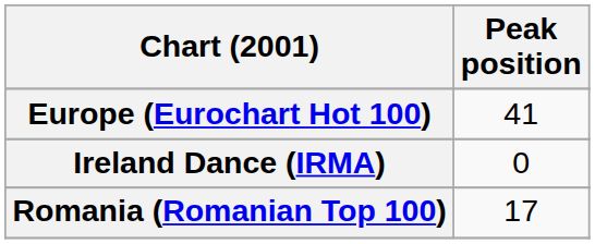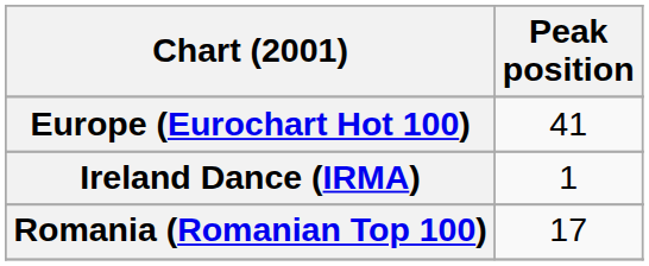 <table class="wikitable sortable plainrowheaders" style="text-align:center">
 <tr>
 <th scope="col">Chart (2001)</th>
 <th scope="col">Peak<br>position</th>
 </tr>
 <tr>
 </tr>
 <tr>
 </tr>
 <tr>
 </tr>
 <tr>
 </tr>
 <tr>
 </tr>
 <tr>
 </tr>
 <tr>
 <th scope="row">Europe (<a href='#'>Eurochart Hot 100</a>)</th>
 <td>41</td>
 </tr>
 <tr>
 </tr>
 <tr>
 </tr>
 <tr>
 </tr>
 <tr>
 <th scope="row">Ireland Dance (<a href='#'>IRMA</a>)</th>
-<td>0</td>
+<td>1</td>
 </tr>
 <tr>
 </tr>
 <tr>
 <th scope="row">Romania (<a href='#'>Romanian Top 100</a>)</th>
 <td>17</td>
 </tr>
 <tr>
 </tr>
 <tr>
 </tr>
 <tr>
 </tr>
 <tr>
 </tr>
 <tr>
 </tr>
 <tr>
 </tr>
 <tr>
 </tr>
 </table>
